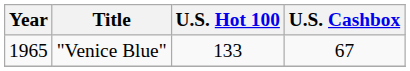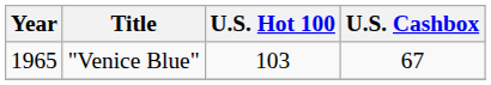 <table class="wikitable">
 <tr>
 <th>Year</th>
 <th>Title</th>
 <th>U.S. <a href='#'>Hot 100</a></th>
 <th>U.S. <a href='#'>Cashbox</a></th>
 </tr>
 <tr>
 <td>1965</td>
 <td>"Venice Blue"</td>
-<td align="center">133</td>
+<td align="center">103</td>
 <td align="center">67</td>
 </tr>
 <tr>
 </tr>
 </table>
